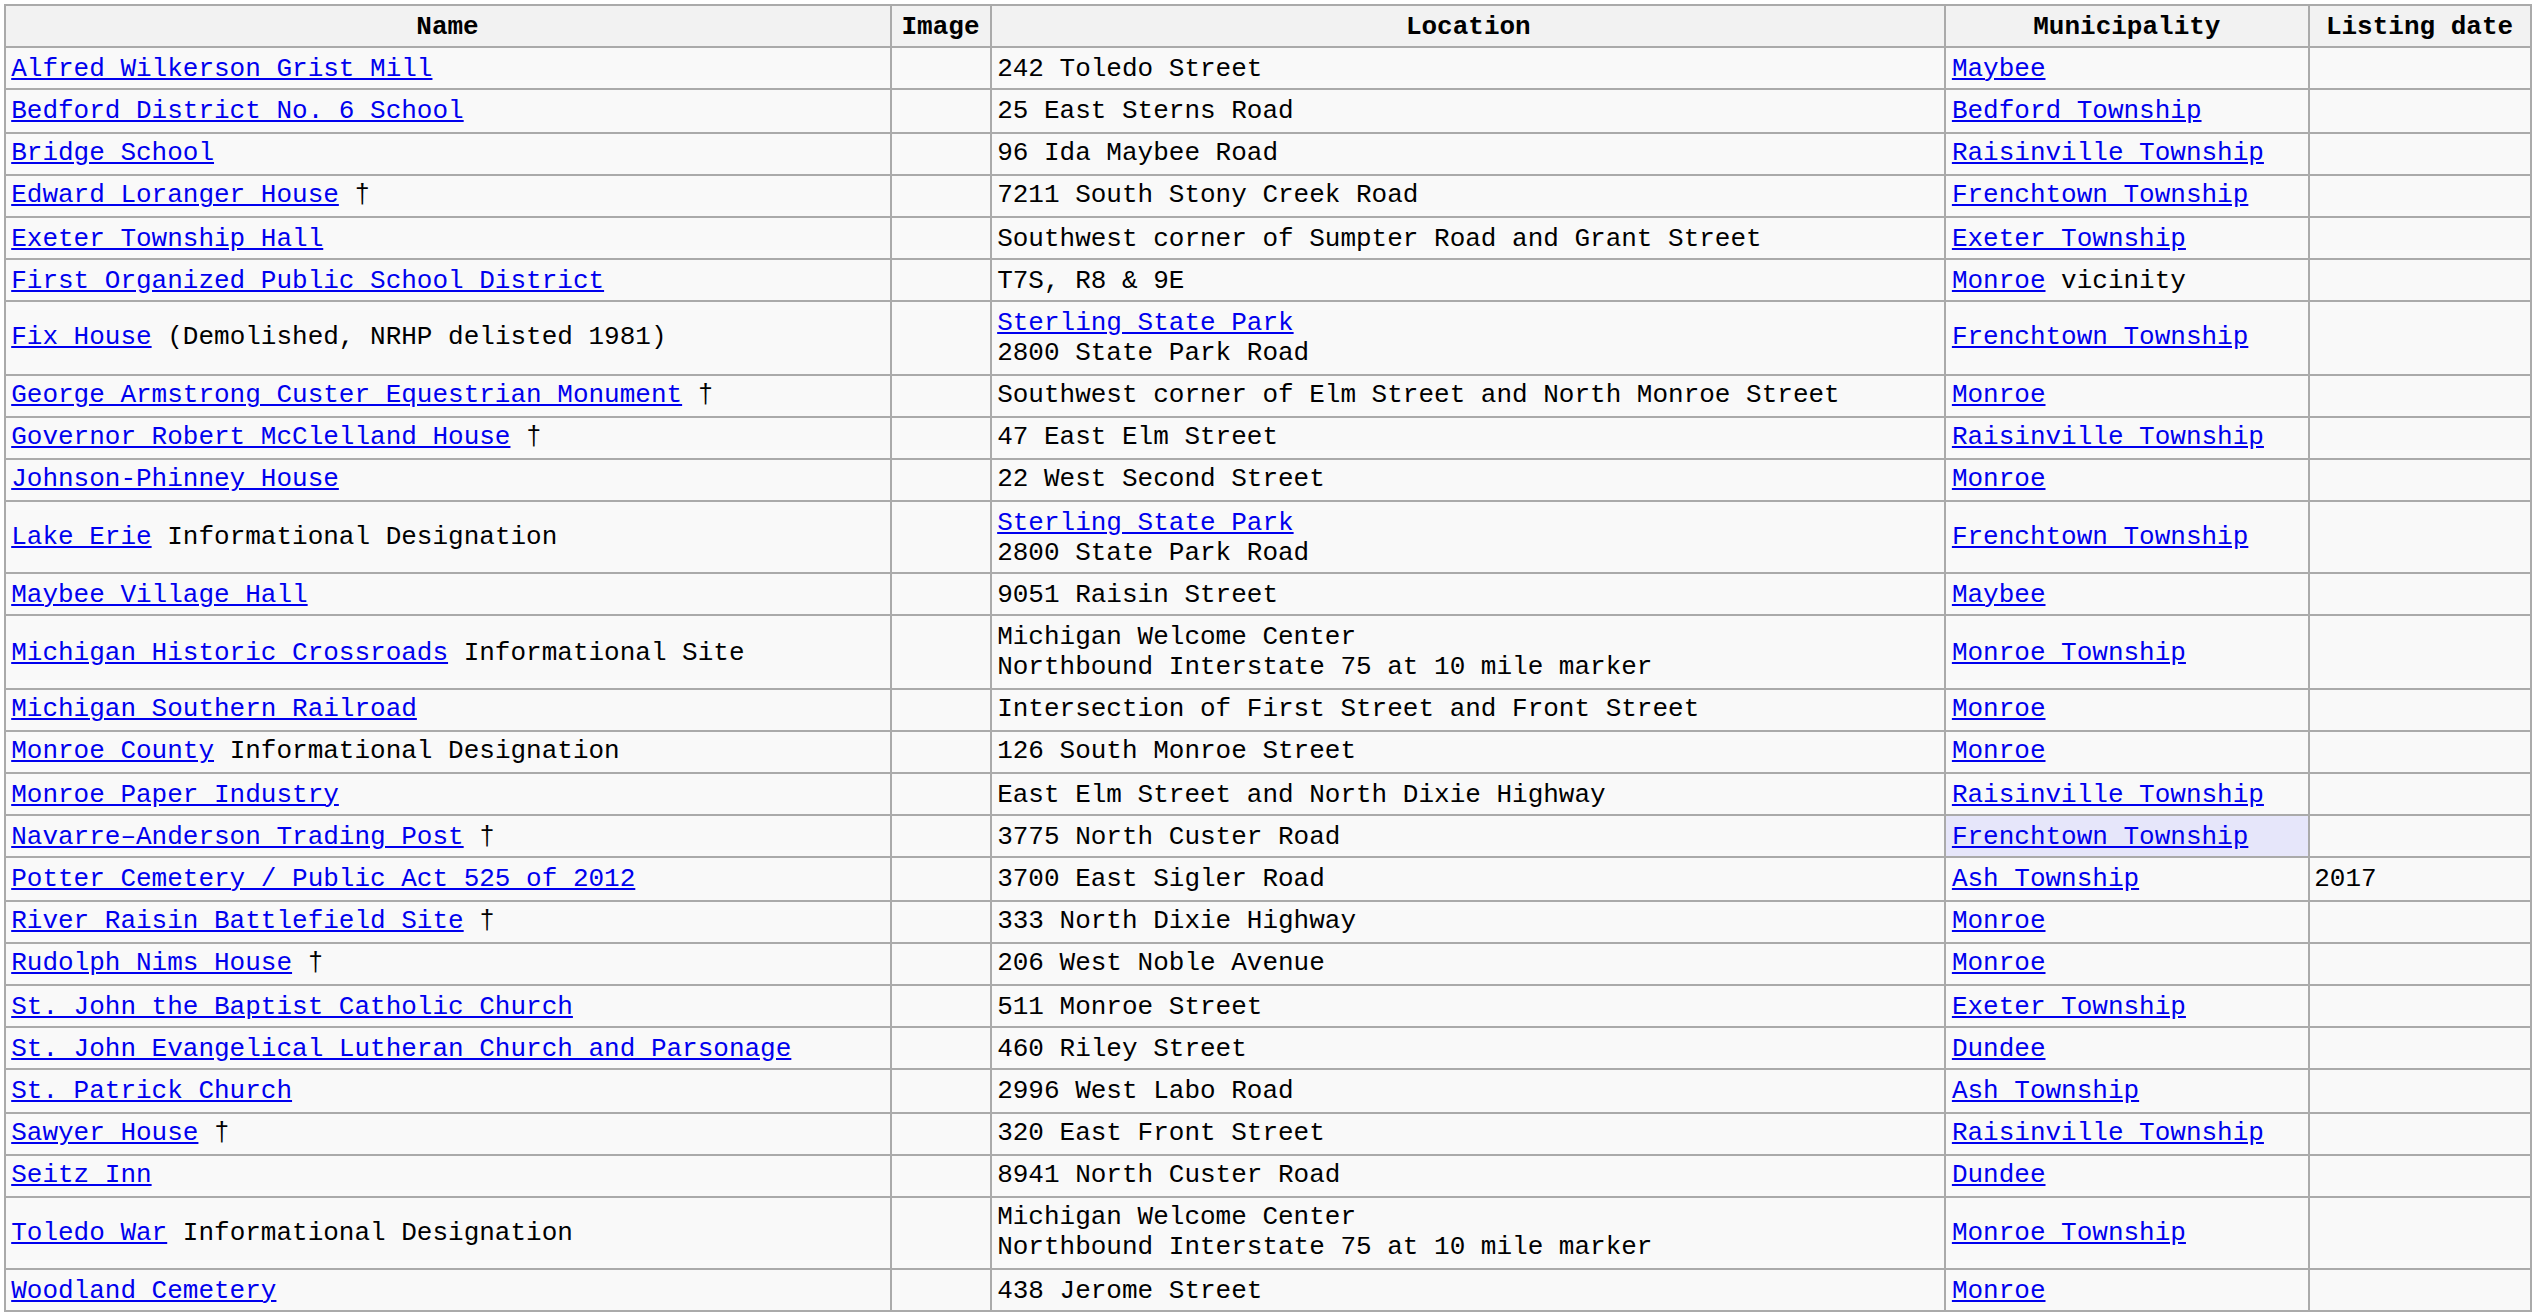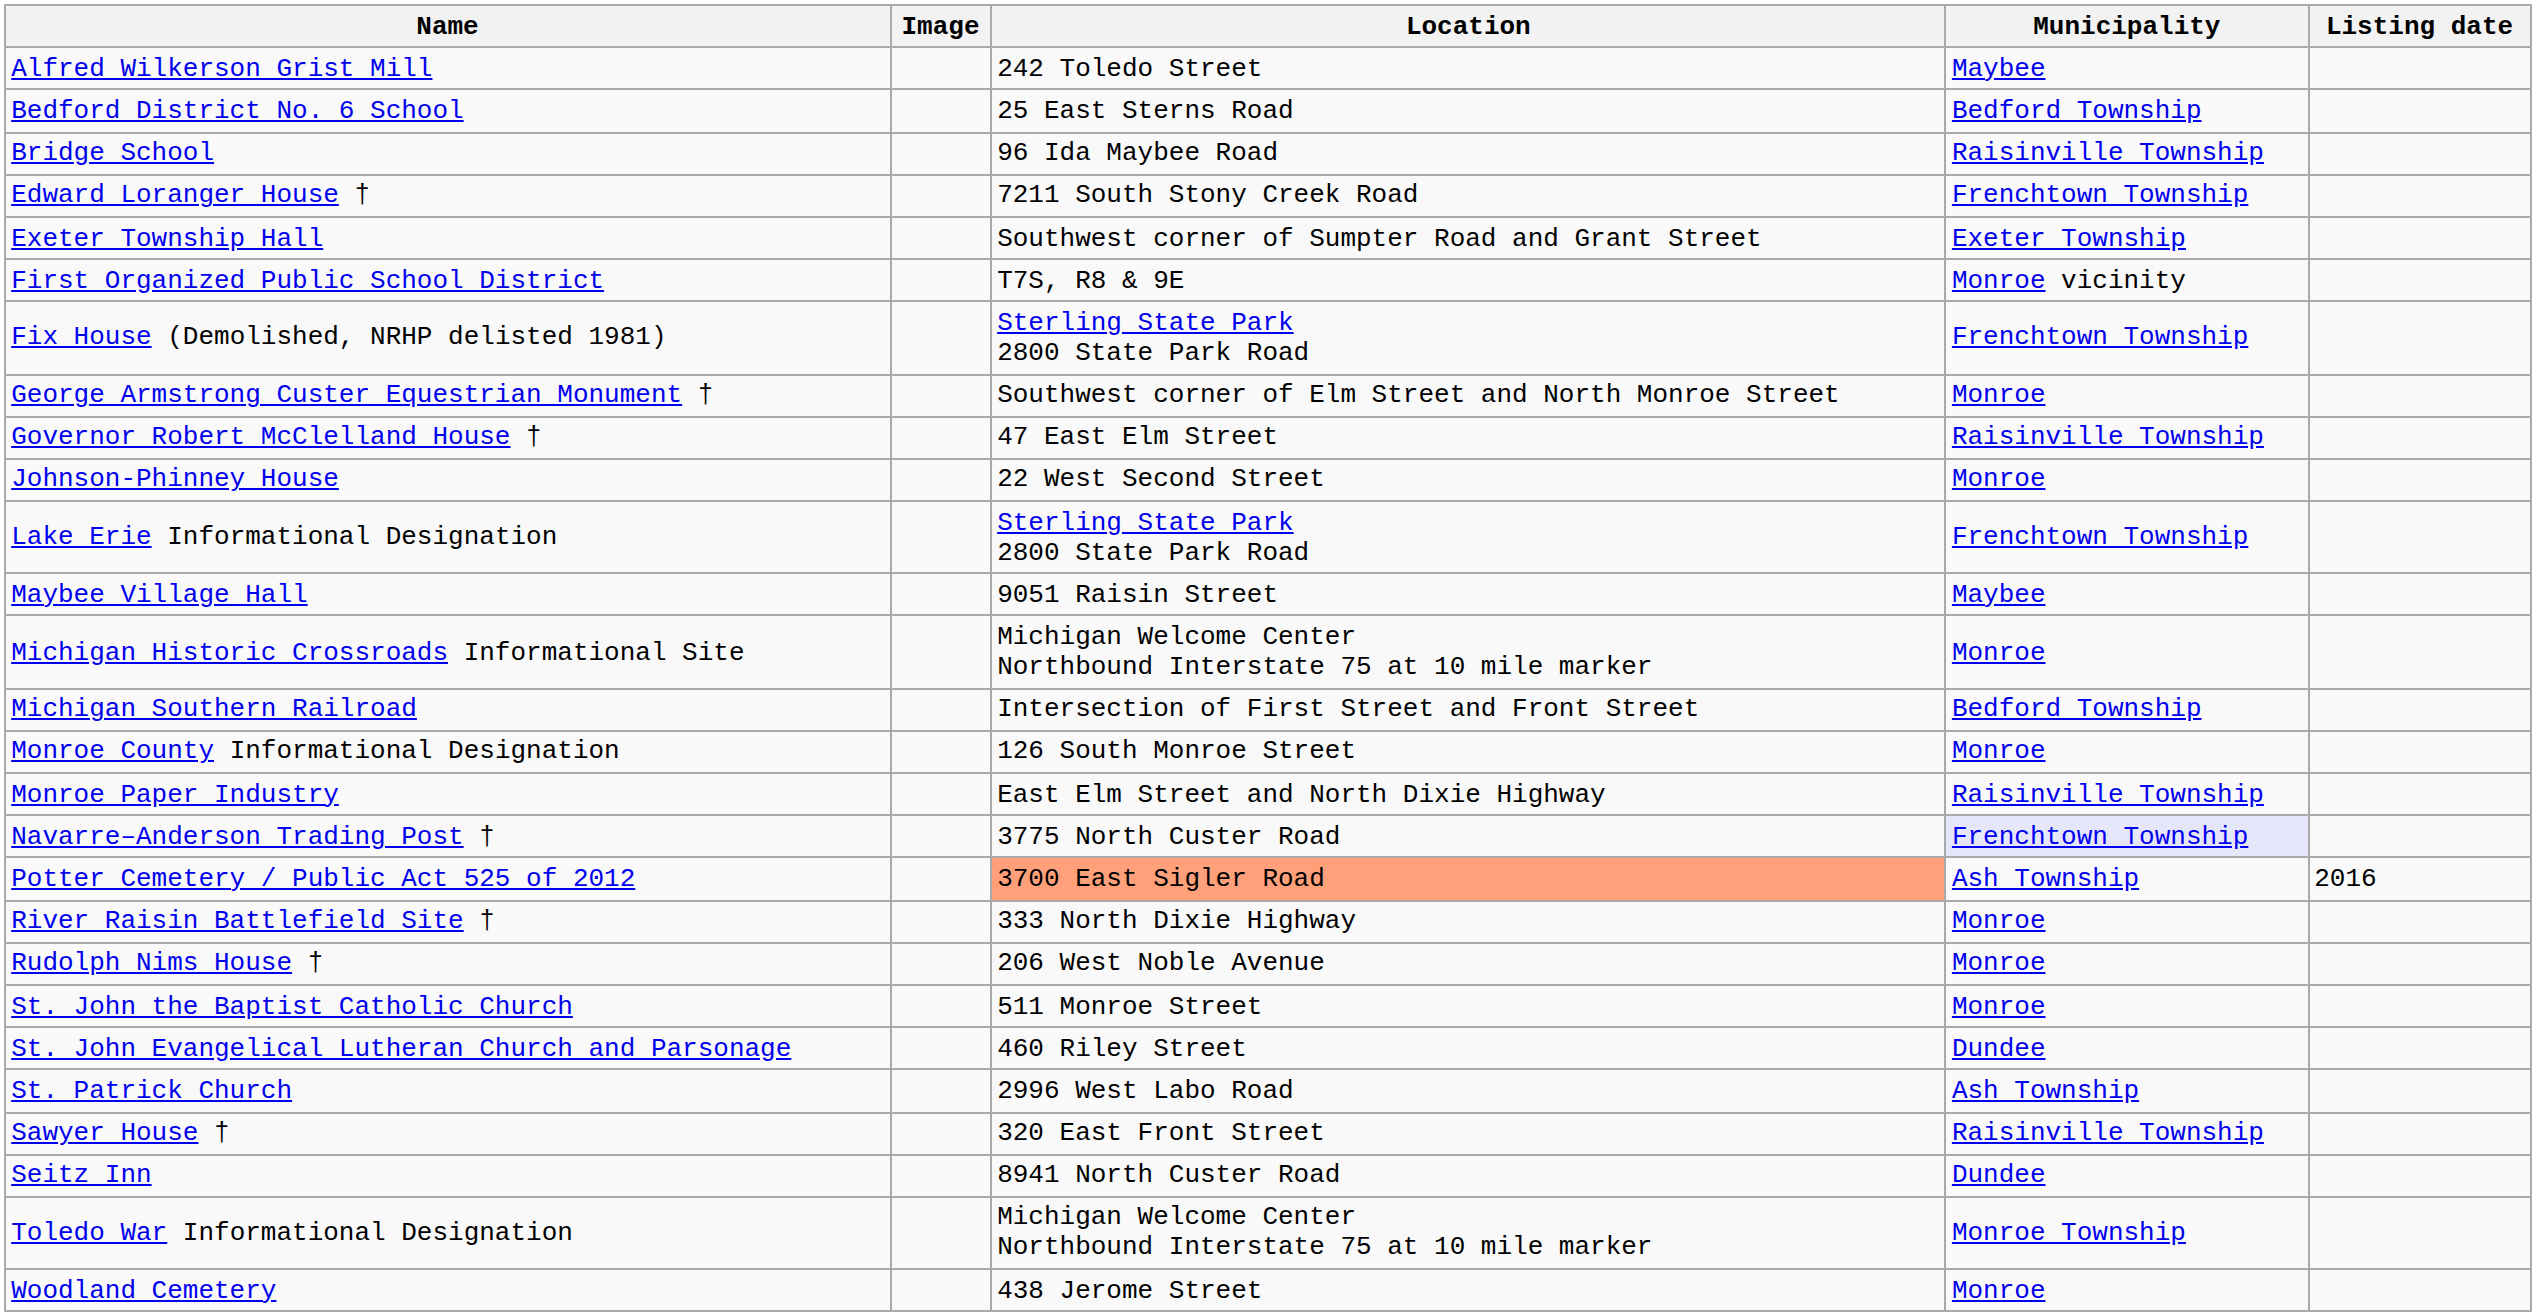 <table class="wikitable sortable" style="width:100%">
 <tr>
 <th>Name</th>
 <th>Image</th>
 <th>Location</th>
 <th>Municipality</th>
 <th>Listing date</th>
 </tr>
 <tr>
 <td><a href='#'>Alfred Wilkerson Grist Mill</a></td>
 <td></td>
 <td>242 Toledo Street</td>
 <td><a href='#'>Maybee</a></td>
 <td></td>
 </tr>
 <tr>
 <td><a href='#'>Bedford District No. 6 School</a></td>
 <td></td>
 <td>25 East Sterns Road</td>
 <td><a href='#'>Bedford Township</a></td>
 <td></td>
 </tr>
 <tr>
 <td><a href='#'>Bridge School</a></td>
 <td></td>
 <td>96 Ida Maybee Road</td>
 <td><a href='#'>Raisinville Township</a></td>
 <td></td>
 </tr>
 <tr>
 <td><a href='#'>Edward Loranger House</a> †</td>
 <td></td>
 <td>7211 South Stony Creek Road</td>
 <td><a href='#'>Frenchtown Township</a></td>
 <td></td>
 </tr>
 <tr>
 <td><a href='#'>Exeter Township Hall</a></td>
 <td></td>
 <td>Southwest corner of Sumpter Road and Grant Street</td>
 <td><a href='#'>Exeter Township</a></td>
 <td></td>
 </tr>
 <tr>
 <td><a href='#'>First Organized Public School District</a></td>
 <td></td>
 <td>T7S, R8 & 9E</td>
 <td><a href='#'>Monroe</a> vicinity</td>
 <td></td>
 </tr>
 <tr>
 <td><a href='#'>Fix House</a> (Demolished, NRHP delisted 1981)</td>
 <td></td>
 <td><a href='#'>Sterling State Park</a><br>2800 State Park Road</td>
 <td><a href='#'>Frenchtown Township</a></td>
 <td></td>
 </tr>
 <tr>
 <td><a href='#'>George Armstrong Custer Equestrian Monument</a> †</td>
 <td></td>
 <td>Southwest corner of Elm Street and North Monroe Street</td>
 <td><a href='#'>Monroe</a></td>
 <td></td>
 </tr>
 <tr>
 <td><a href='#'>Governor Robert McClelland House</a> †</td>
 <td></td>
 <td>47 East Elm Street</td>
 <td><a href='#'>Raisinville Township</a></td>
 <td></td>
 </tr>
 <tr>
 <td><a href='#'>Johnson-Phinney House</a></td>
 <td></td>
 <td>22 West Second Street</td>
 <td><a href='#'>Monroe</a></td>
 <td></td>
 </tr>
 <tr>
 <td><a href='#'>Lake Erie</a> Informational Designation</td>
 <td></td>
 <td><a href='#'>Sterling State Park</a><br>2800 State Park Road</td>
 <td><a href='#'>Frenchtown Township</a></td>
 <td></td>
 </tr>
 <tr>
 <td><a href='#'>Maybee Village Hall</a></td>
 <td></td>
 <td>9051 Raisin Street</td>
 <td><a href='#'>Maybee</a></td>
 <td></td>
 </tr>
 <tr>
 <td><a href='#'>Michigan Historic Crossroads</a> Informational Site</td>
 <td></td>
 <td>Michigan Welcome Center<br>Northbound Interstate 75 at 10 mile marker</td>
-<td><a href='#'>Monroe Township</a></td>
+<td><a href='#'>Monroe</a></td>
 <td></td>
 </tr>
 <tr>
 <td><a href='#'>Michigan Southern Railroad</a></td>
 <td></td>
 <td>Intersection of First Street and Front Street</td>
-<td><a href='#'>Monroe</a></td>
+<td><a href='#'>Bedford Township</a></td>
 <td></td>
 </tr>
 <tr>
 <td><a href='#'>Monroe County</a> Informational Designation</td>
 <td></td>
 <td>126 South Monroe Street</td>
 <td><a href='#'>Monroe</a></td>
 <td></td>
 </tr>
 <tr>
 <td><a href='#'>Monroe Paper Industry</a></td>
 <td></td>
 <td>East Elm Street and North Dixie Highway</td>
 <td><a href='#'>Raisinville Township</a></td>
 <td></td>
 </tr>
 <tr>
 <td><a href='#'>Navarre–Anderson Trading Post</a> †</td>
 <td></td>
 <td>3775 North Custer Road</td>
 <td style="background: lavender;"><a href='#'>Frenchtown Township</a></td>
 <td></td>
 </tr>
 <tr>
 <td><a href='#'>Potter Cemetery / Public Act 525 of 2012</a></td>
 <td></td>
-<td>3700 East Sigler Road</td>
+<td style="background: lightsalmon;">3700 East Sigler Road</td>
 <td><a href='#'>Ash Township</a></td>
-<td>2017</td>
+<td>2016</td>
 </tr>
 <tr>
 <td><a href='#'>River Raisin Battlefield Site</a> †</td>
 <td></td>
 <td>333 North Dixie Highway</td>
 <td><a href='#'>Monroe</a></td>
 <td></td>
 </tr>
 <tr>
 <td><a href='#'>Rudolph Nims House</a> †</td>
 <td></td>
 <td>206 West Noble Avenue</td>
 <td><a href='#'>Monroe</a></td>
 <td></td>
 </tr>
 <tr>
 <td><a href='#'>St. John the Baptist Catholic Church</a></td>
 <td></td>
 <td>511 Monroe Street</td>
-<td><a href='#'>Exeter Township</a></td>
+<td><a href='#'>Monroe</a></td>
 <td></td>
 </tr>
 <tr>
 <td><a href='#'>St. John Evangelical Lutheran Church and Parsonage</a></td>
 <td></td>
 <td>460 Riley Street</td>
 <td><a href='#'>Dundee</a></td>
 <td></td>
 </tr>
 <tr>
 <td><a href='#'>St. Patrick Church</a></td>
 <td></td>
 <td>2996 West Labo Road</td>
 <td><a href='#'>Ash Township</a></td>
 <td></td>
 </tr>
 <tr>
 <td><a href='#'>Sawyer House</a> †</td>
 <td></td>
 <td>320 East Front Street</td>
 <td><a href='#'>Raisinville Township</a></td>
 <td></td>
 </tr>
 <tr>
 <td><a href='#'>Seitz Inn</a></td>
 <td></td>
 <td>8941 North Custer Road</td>
 <td><a href='#'>Dundee</a></td>
 <td></td>
 </tr>
 <tr>
 <td><a href='#'>Toledo War</a> Informational Designation</td>
 <td></td>
 <td>Michigan Welcome Center<br>Northbound Interstate 75 at 10 mile marker</td>
 <td><a href='#'>Monroe Township</a></td>
 <td></td>
 </tr>
 <tr>
 <td><a href='#'>Woodland Cemetery</a></td>
 <td></td>
 <td>438 Jerome Street</td>
 <td><a href='#'>Monroe</a></td>
 <td></td>
 </tr>
 </table>
